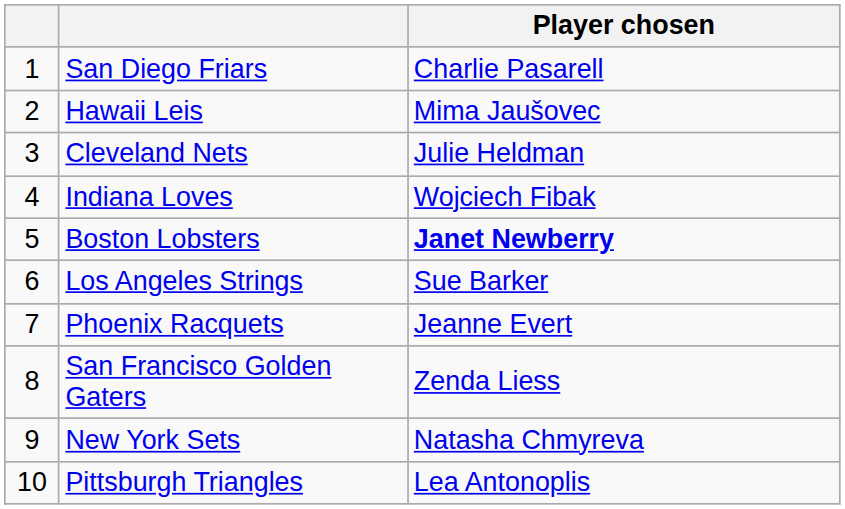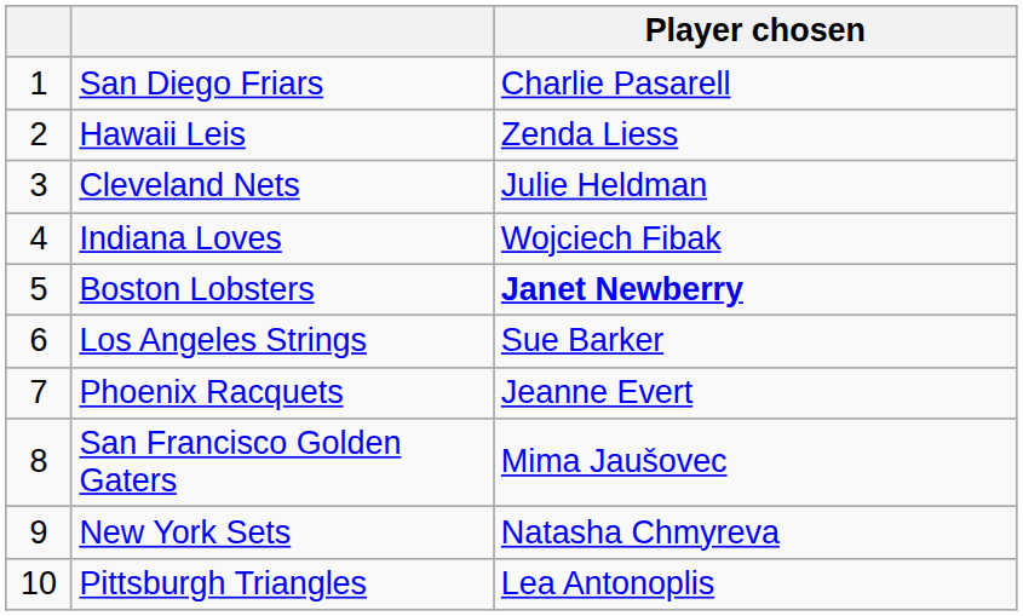 <table class="wikitable" style="text-align:left">
 <tr>
 <th width="25px"></th>
 <th width="200px"></th>
 <th width="250px">Player chosen</th>
 </tr>
 <tr>
 <td style="text-align:center">1</td>
 <td><a href='#'>San Diego Friars</a></td>
 <td> <a href='#'>Charlie Pasarell</a></td>
 </tr>
 <tr>
 <td style="text-align:center">2</td>
 <td><a href='#'>Hawaii Leis</a></td>
-<td> <a href='#'>Mima Jaušovec</a></td>
+<td> <a href='#'>Zenda Liess</a></td>
 </tr>
 <tr>
 <td style="text-align:center">3</td>
 <td><a href='#'>Cleveland Nets</a></td>
 <td> <a href='#'>Julie Heldman</a></td>
 </tr>
 <tr>
 <td style="text-align:center">4</td>
 <td><a href='#'>Indiana Loves</a></td>
 <td> <a href='#'>Wojciech Fibak</a></td>
 </tr>
 <tr>
 <td style="text-align:center">5</td>
 <td><a href='#'>Boston Lobsters</a></td>
 <td><strong> <a href='#'>Janet Newberry</a></strong></td>
 </tr>
 <tr>
 <td style="text-align:center">6</td>
 <td><a href='#'>Los Angeles Strings</a></td>
 <td> <a href='#'>Sue Barker</a></td>
 </tr>
 <tr>
 <td style="text-align:center">7</td>
 <td><a href='#'>Phoenix Racquets</a></td>
 <td> <a href='#'>Jeanne Evert</a></td>
 </tr>
 <tr>
 <td style="text-align:center">8</td>
 <td><a href='#'>San Francisco Golden Gaters</a></td>
-<td> <a href='#'>Zenda Liess</a></td>
+<td> <a href='#'>Mima Jaušovec</a></td>
 </tr>
 <tr>
 <td style="text-align:center">9</td>
 <td><a href='#'>New York Sets</a></td>
 <td> <a href='#'>Natasha Chmyreva</a></td>
 </tr>
 <tr>
 <td style="text-align:center">10</td>
 <td><a href='#'>Pittsburgh Triangles</a></td>
 <td> <a href='#'>Lea Antonoplis</a></td>
 </tr>
 </table>
